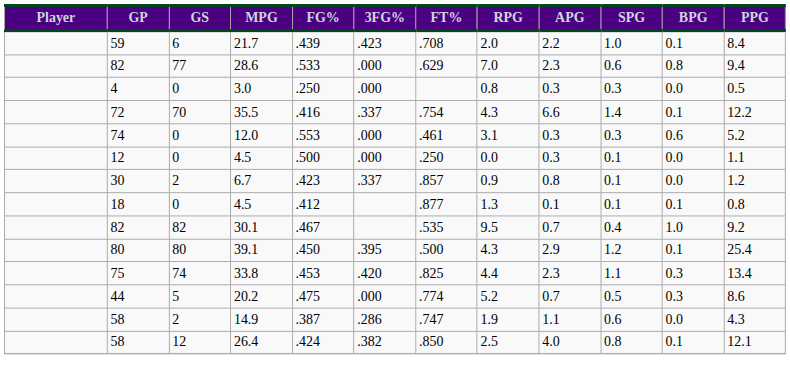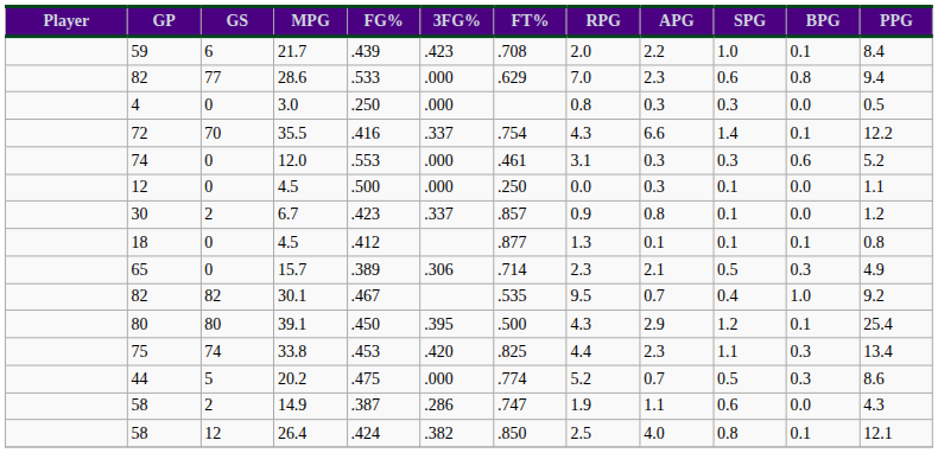 <table class="wikitable sortable" style="font-size: 90%">
 <tr>
 <th style="background:#4B0082; color:#CED5DD; border-top:#00471B 3px solid; border-bottom:#00471B 3px solid;" width="10%">Player</th>
 <th style="background:#4B0082; color:#CED5DD; border-top:#00471B 3px solid; border-bottom:#00471B 3px solid;" width="6%">GP</th>
 <th style="background:#4B0082; color:#CED5DD; border-top:#00471B 3px solid; border-bottom:#00471B 3px solid;" width="6%">GS</th>
 <th style="background:#4B0082; color:#CED5DD; border-top:#00471B 3px solid; border-bottom:#00471B 3px solid;" width="6%">MPG</th>
 <th style="background:#4B0082; color:#CED5DD; border-top:#00471B 3px solid; border-bottom:#00471B 3px solid;"width="6%">FG%</th>
 <th style="background:#4B0082; color:#CED5DD; border-top:#00471B 3px solid; border-bottom:#00471B 3px solid;" width="6%">3FG%</th>
 <th style="background:#4B0082; color:#CED5DD; border-top:#00471B 3px solid; border-bottom:#00471B 3px solid;" width="6%">FT%</th>
 <th style="background:#4B0082; color:#CED5DD; border-top:#00471B 3px solid; border-bottom:#00471B 3px solid;"width="6%">RPG</th>
 <th style="background:#4B0082; color:#CED5DD; border-top:#00471B 3px solid; border-bottom:#00471B 3px solid;"width="6%">APG</th>
 <th style="background:#4B0082; color:#CED5DD; border-top:#00471B 3px solid; border-bottom:#00471B 3px solid;"width="6%">SPG</th>
 <th style="background:#4B0082; color:#CED5DD; border-top:#00471B 3px solid; border-bottom:#00471B 3px solid;"width="6%">BPG</th>
 <th style="background:#4B0082; color:#CED5DD; border-top:#00471B 3px solid; border-bottom:#00471B 3px solid;"width="6%">PPG</th>
 </tr>
 <tr>
 <td></td>
 <td>59</td>
 <td>6</td>
 <td>21.7</td>
 <td>.439</td>
 <td>.423</td>
 <td>.708</td>
 <td>2.0</td>
 <td>2.2</td>
 <td>1.0</td>
 <td>0.1</td>
 <td>8.4</td>
 </tr>
 <tr>
 <td></td>
 <td>82</td>
 <td>77</td>
 <td>28.6</td>
 <td>.533</td>
 <td>.000</td>
 <td>.629</td>
 <td>7.0</td>
 <td>2.3</td>
 <td>0.6</td>
 <td>0.8</td>
 <td>9.4</td>
 </tr>
 <tr>
 <td></td>
 <td>4</td>
 <td>0</td>
 <td>3.0</td>
 <td>.250</td>
 <td>.000</td>
 <td></td>
 <td>0.8</td>
 <td>0.3</td>
 <td>0.3</td>
 <td>0.0</td>
 <td>0.5</td>
 </tr>
 <tr>
 <td></td>
 <td>72</td>
 <td>70</td>
 <td>35.5</td>
 <td>.416</td>
 <td>.337</td>
 <td>.754</td>
 <td>4.3</td>
 <td>6.6</td>
 <td>1.4</td>
 <td>0.1</td>
 <td>12.2</td>
 </tr>
 <tr>
 <td></td>
 <td>74</td>
 <td>0</td>
 <td>12.0</td>
 <td>.553</td>
 <td>.000</td>
 <td>.461</td>
 <td>3.1</td>
 <td>0.3</td>
 <td>0.3</td>
 <td>0.6</td>
 <td>5.2</td>
 </tr>
 <tr>
 <td></td>
 <td>12</td>
 <td>0</td>
 <td>4.5</td>
 <td>.500</td>
 <td>.000</td>
 <td>.250</td>
 <td>0.0</td>
 <td>0.3</td>
 <td>0.1</td>
 <td>0.0</td>
 <td>1.1</td>
 </tr>
 <tr>
 <td></td>
 <td>30</td>
 <td>2</td>
 <td>6.7</td>
 <td>.423</td>
 <td>.337</td>
 <td>.857</td>
 <td>0.9</td>
 <td>0.8</td>
 <td>0.1</td>
 <td>0.0</td>
 <td>1.2</td>
 </tr>
 <tr>
 <td></td>
 <td>18</td>
 <td>0</td>
 <td>4.5</td>
 <td>.412</td>
 <td></td>
 <td>.877</td>
 <td>1.3</td>
 <td>0.1</td>
 <td>0.1</td>
 <td>0.1</td>
 <td>0.8</td>
 </tr>
 <tr>
 <td></td>
+<td>65</td>
+<td>0</td>
+<td>15.7</td>
+<td>.389</td>
+<td>.306</td>
+<td>.714</td>
+<td>2.3</td>
+<td>2.1</td>
+<td>0.5</td>
+<td>0.3</td>
+<td>4.9</td>
+</tr>
+<tr>
+<td></td>
 <td>82</td>
 <td>82</td>
 <td>30.1</td>
 <td>.467</td>
 <td></td>
 <td>.535</td>
 <td>9.5</td>
 <td>0.7</td>
 <td>0.4</td>
 <td>1.0</td>
 <td>9.2</td>
 </tr>
 <tr>
 <td></td>
 <td>80</td>
 <td>80</td>
 <td>39.1</td>
 <td>.450</td>
 <td>.395</td>
 <td>.500</td>
 <td>4.3</td>
 <td>2.9</td>
 <td>1.2</td>
 <td>0.1</td>
 <td>25.4</td>
 </tr>
 <tr>
 <td></td>
 <td>75</td>
 <td>74</td>
 <td>33.8</td>
 <td>.453</td>
 <td>.420</td>
 <td>.825</td>
 <td>4.4</td>
 <td>2.3</td>
 <td>1.1</td>
 <td>0.3</td>
 <td>13.4</td>
 </tr>
 <tr>
 <td></td>
 <td>44</td>
 <td>5</td>
 <td>20.2</td>
 <td>.475</td>
 <td>.000</td>
 <td>.774</td>
 <td>5.2</td>
 <td>0.7</td>
 <td>0.5</td>
 <td>0.3</td>
 <td>8.6</td>
 </tr>
 <tr>
 <td></td>
 <td>58</td>
 <td>2</td>
 <td>14.9</td>
 <td>.387</td>
 <td>.286</td>
 <td>.747</td>
 <td>1.9</td>
 <td>1.1</td>
 <td>0.6</td>
 <td>0.0</td>
 <td>4.3</td>
 </tr>
 <tr>
 <td></td>
 <td>58</td>
 <td>12</td>
 <td>26.4</td>
 <td>.424</td>
 <td>.382</td>
 <td>.850</td>
 <td>2.5</td>
 <td>4.0</td>
 <td>0.8</td>
 <td>0.1</td>
 <td>12.1</td>
 </tr>
 <tr>
 </tr>
 </table>
